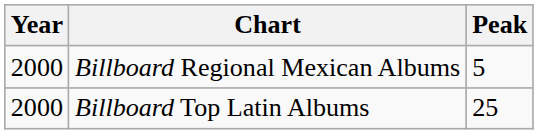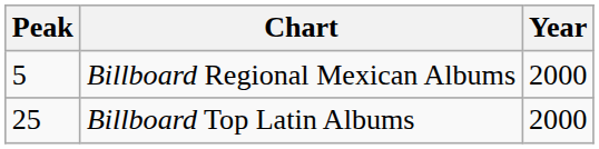 <table class="wikitable">
 <tr>
+<th>Peak</th>
+<th>Chart</th>
 <th>Year</th>
-<th>Chart</th>
-<th>Peak</th>
 </tr>
 <tr>
+<td>5</td>
+<td><em>Billboard</em> Regional Mexican Albums</td>
 <td>2000</td>
-<td><em>Billboard</em> Regional Mexican Albums</td>
-<td>5</td>
 </tr>
 <tr>
+<td>25</td>
+<td><em>Billboard</em> Top Latin Albums</td>
 <td>2000</td>
-<td><em>Billboard</em> Top Latin Albums</td>
-<td>25</td>
 </tr>
 </table>
